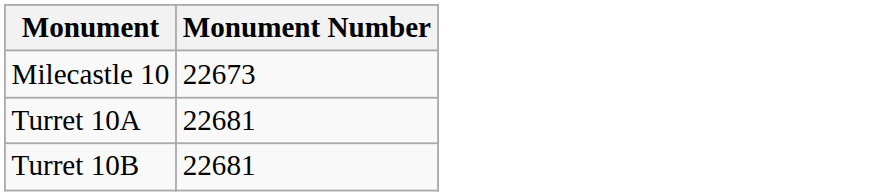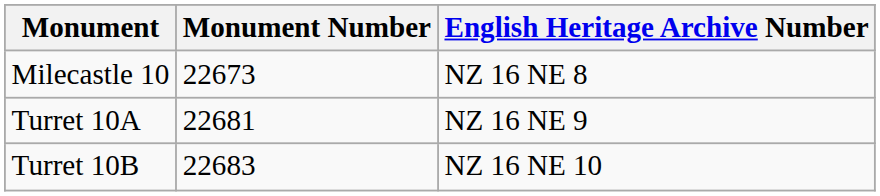 <table class="wikitable">
 <tr>
 <th>Monument</th>
 <th>Monument Number</th>
+<th><a href='#'>English Heritage Archive</a> Number</th>
 </tr>
 <tr>
 <td>Milecastle 10</td>
 <td>22673</td>
+<td>NZ 16 NE 8</td>
 </tr>
 <tr>
 <td>Turret 10A</td>
 <td>22681</td>
+<td>NZ 16 NE 9</td>
 </tr>
 <tr>
 <td>Turret 10B</td>
-<td>22681</td>
+<td>22683</td>
+<td>NZ 16 NE 10</td>
 </tr>
 </table>
